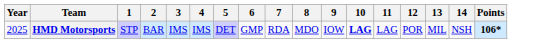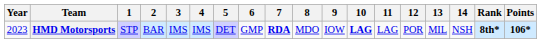 <table class="wikitable" style="text-align:center; font-size:85%">
 <tr>
 <th>Year</th>
 <th>Team</th>
 <th>1</th>
 <th>2</th>
 <th>3</th>
 <th>4</th>
 <th>5</th>
 <th>6</th>
 <th>7</th>
 <th>8</th>
 <th>9</th>
 <th>10</th>
 <th>11</th>
 <th>12</th>
 <th>13</th>
 <th>14</th>
+<th>Rank</th>
 <th>Points</th>
 </tr>
 <tr>
-<td><a href='#'>2025</a></td>
+<td><a href='#'>2023</a></td>
 <th nowrap=""><a href='#'>HMD Motorsports</a></th>
 <td style="background:#CFCFFF;"><a href='#'>STP</a><br></td>
 <td style="background:#CFEAFF;"><a href='#'>BAR</a><br></td>
 <td style="background:#CFEAFF;"><a href='#'>IMS</a><br></td>
 <td style="background:#CFEAFF;"><a href='#'>IMS</a><br></td>
 <td style="background:#CFCFFF;"><a href='#'>DET</a><br></td>
 <td style="background:#;"><a href='#'>GMP</a></td>
-<td style="background:#;"><a href='#'>RDA</a></td>
+<td style="background:#;"><strong><a href='#'>RDA</a></strong></td>
 <td style="background:#;"><a href='#'>MDO</a></td>
 <td style="background:#;"><a href='#'>IOW</a></td>
 <td style="background:#;"><strong><a href='#'>LAG</a></strong></td>
 <td style="background:#;"><a href='#'>LAG</a></td>
 <td style="background:#;"><a href='#'>POR</a></td>
 <td style="background:#;"><a href='#'>MIL</a></td>
 <td style="background:#;"><a href='#'>NSH</a></td>
+<th style="background:#CFEAFF;">8th*</th>
 <th style="background:#CFEAFF;">106*</th>
 </tr>
 </table>
